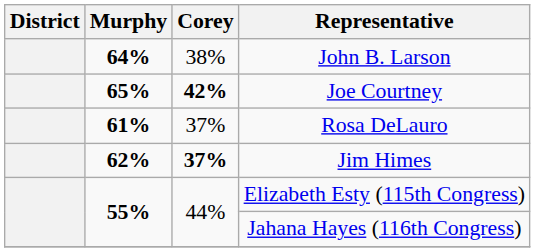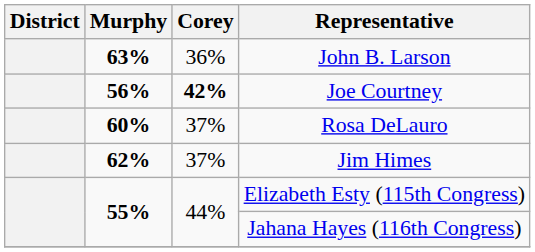 <table class="wikitable">
 <tr>
 <th>District</th>
 <th>Murphy</th>
 <th>Corey</th>
 <th>Representative</th>
 </tr>
 <tr align=center>
 <th></th>
-<td><strong>64%</strong></td>
-<td>38%</td>
+<td><strong>63%</strong></td>
+<td>36%</td>
 <td><a href='#'>John B. Larson</a></td>
 </tr>
 <tr align=center>
 <th></th>
-<td><strong>65%</strong></td>
+<td><strong>56%</strong></td>
 <td><strong>42%</strong></td>
 <td><a href='#'>Joe Courtney</a></td>
 </tr>
 <tr align=center>
 <th></th>
-<td><strong>61%</strong></td>
+<td><strong>60%</strong></td>
 <td>37%</td>
 <td><a href='#'>Rosa DeLauro</a></td>
 </tr>
 <tr align=center>
 <th></th>
 <td><strong>62%</strong></td>
-<td><strong>37%</strong></td>
+<td>37%</td>
 <td><a href='#'>Jim Himes</a></td>
 </tr>
 <tr align=center>
 <th rowspan=2 ></th>
 <td rowspan=2><strong>55%</strong></td>
 <td rowspan=2>44%</td>
 <td><a href='#'>Elizabeth Esty</a> (<a href='#'>115th Congress</a>)</td>
 </tr>
 <tr align=center>
 <td><a href='#'>Jahana Hayes</a> (<a href='#'>116th Congress</a>)</td>
 </tr>
 <tr align=center>
 </tr>
 </table>
